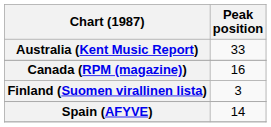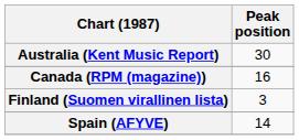 <table class="wikitable plainrowheaders sortable">
 <tr>
 <th>Chart (1987)</th>
 <th>Peak<br> position</th>
 </tr>
 <tr>
 <th scope="row">Australia (<a href='#'>Kent Music Report</a>)</th>
-<td align="center">33</td>
+<td align="center">30</td>
 </tr>
 <tr>
 </tr>
 <tr>
 </tr>
 <tr>
 <th scope="row">Canada (<a href='#'>RPM (magazine)</a>)</th>
 <td align="center">16</td>
 </tr>
 <tr>
 <th scope="row">Finland (<a href='#'>Suomen virallinen lista</a>)</th>
 <td style="text-align:center;">3</td>
 </tr>
 <tr>
 </tr>
 <tr>
 </tr>
 <tr>
 </tr>
 <tr>
 </tr>
 <tr>
 </tr>
 <tr>
 <th scope="row">Spain (<a href='#'>AFYVE</a>)</th>
 <td align="center">14</td>
 </tr>
 <tr>
 </tr>
 <tr>
 </tr>
 <tr>
 </tr>
 <tr>
 </tr>
 <tr>
 </tr>
 <tr>
 </tr>
 </table>
